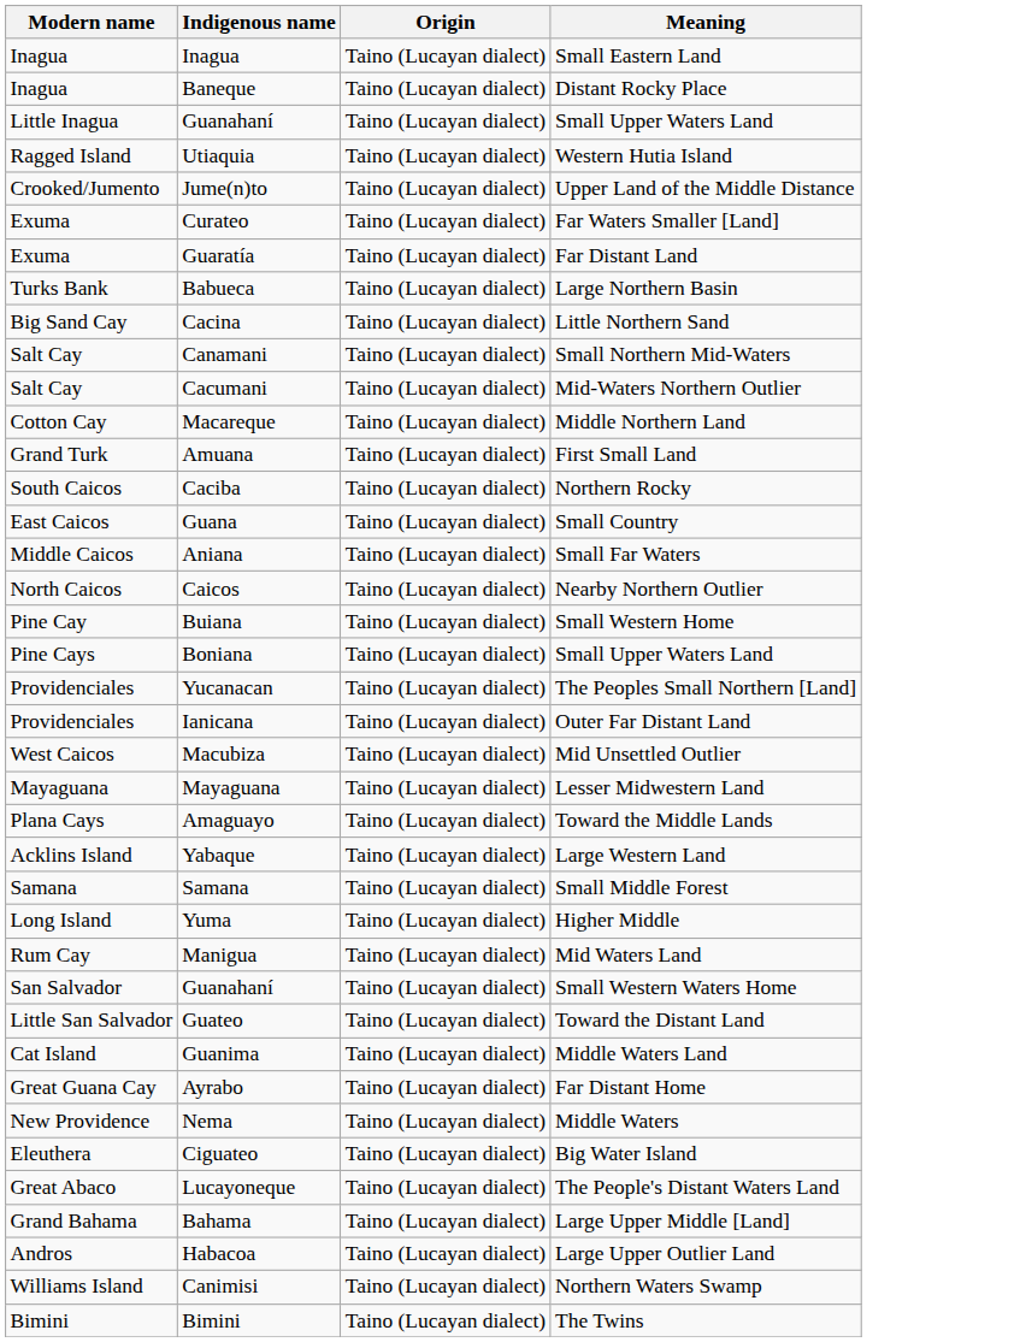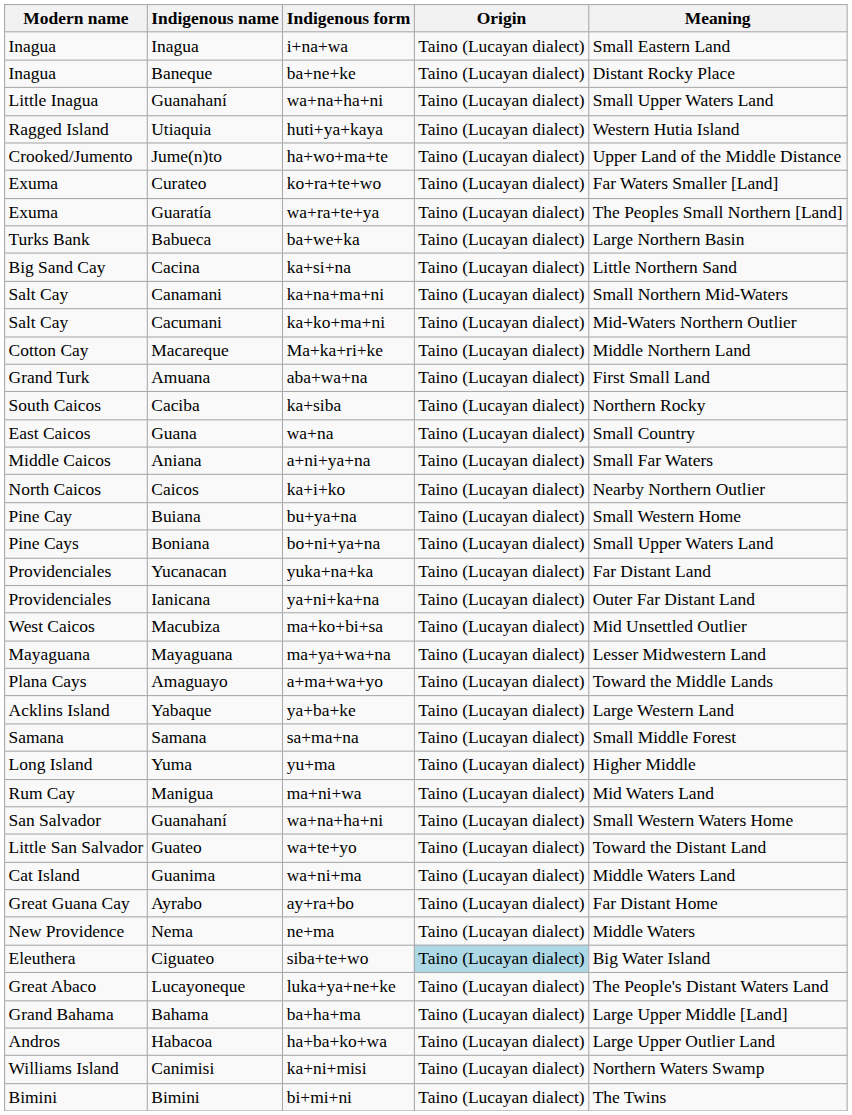 <table class="wikitable">
 <tr>
 <th>Modern name</th>
 <th>Indigenous name</th>
+<th>Indigenous form</th>
 <th>Origin</th>
 <th>Meaning</th>
 </tr>
 <tr>
 <td>Inagua</td>
 <td>Inagua</td>
+<td>i+na+wa</td>
 <td>Taino (Lucayan dialect)</td>
 <td>Small Eastern Land</td>
 </tr>
 <tr>
 <td>Inagua</td>
 <td>Baneque</td>
+<td>ba+ne+ke</td>
 <td>Taino (Lucayan dialect)</td>
 <td>Distant Rocky Place</td>
 </tr>
 <tr>
 <td>Little Inagua</td>
 <td>Guanahaní</td>
+<td>wa+na+ha+ni</td>
 <td>Taino (Lucayan dialect)</td>
 <td>Small Upper Waters Land</td>
 </tr>
 <tr>
 <td>Ragged Island</td>
 <td>Utiaquia</td>
+<td>huti+ya+kaya</td>
 <td>Taino (Lucayan dialect)</td>
 <td>Western Hutia Island</td>
 </tr>
 <tr>
 <td>Crooked/Jumento</td>
 <td>Jume(n)to</td>
+<td>ha+wo+ma+te</td>
 <td>Taino (Lucayan dialect)</td>
 <td>Upper Land of the Middle Distance</td>
 </tr>
 <tr>
 <td>Exuma</td>
 <td>Curateo</td>
+<td>ko+ra+te+wo</td>
 <td>Taino (Lucayan dialect)</td>
 <td>Far Waters Smaller [Land]</td>
 </tr>
 <tr>
 <td>Exuma</td>
 <td>Guaratía</td>
+<td>wa+ra+te+ya</td>
 <td>Taino (Lucayan dialect)</td>
-<td>Far Distant Land</td>
+<td>The Peoples Small Northern [Land]</td>
 </tr>
 <tr>
 <td>Turks Bank</td>
 <td>Babueca</td>
+<td>ba+we+ka</td>
 <td>Taino (Lucayan dialect)</td>
 <td>Large Northern Basin</td>
 </tr>
 <tr>
 <td>Big Sand Cay</td>
 <td>Cacina</td>
+<td>ka+si+na</td>
 <td>Taino (Lucayan dialect)</td>
 <td>Little Northern Sand</td>
 </tr>
 <tr>
 <td>Salt Cay</td>
 <td>Canamani</td>
+<td>ka+na+ma+ni</td>
 <td>Taino (Lucayan dialect)</td>
 <td>Small Northern Mid-Waters</td>
 </tr>
 <tr>
 <td>Salt Cay</td>
 <td>Cacumani</td>
+<td>ka+ko+ma+ni</td>
 <td>Taino (Lucayan dialect)</td>
 <td>Mid-Waters Northern Outlier</td>
 </tr>
 <tr>
 <td>Cotton Cay</td>
 <td>Macareque</td>
+<td>Ma+ka+ri+ke</td>
 <td>Taino (Lucayan dialect)</td>
 <td>Middle Northern Land</td>
 </tr>
 <tr>
 <td>Grand Turk</td>
 <td>Amuana</td>
+<td>aba+wa+na</td>
 <td>Taino (Lucayan dialect)</td>
 <td>First Small Land</td>
 </tr>
 <tr>
 <td>South Caicos</td>
 <td>Caciba</td>
+<td>ka+siba</td>
 <td>Taino (Lucayan dialect)</td>
 <td>Northern Rocky</td>
 </tr>
 <tr>
 <td>East Caicos</td>
 <td>Guana</td>
+<td>wa+na</td>
 <td>Taino (Lucayan dialect)</td>
 <td>Small Country</td>
 </tr>
 <tr>
 <td>Middle Caicos</td>
 <td>Aniana</td>
+<td>a+ni+ya+na</td>
 <td>Taino (Lucayan dialect)</td>
 <td>Small Far Waters</td>
 </tr>
 <tr>
 <td>North Caicos</td>
 <td>Caicos</td>
+<td>ka+i+ko</td>
 <td>Taino (Lucayan dialect)</td>
 <td>Nearby Northern Outlier</td>
 </tr>
 <tr>
 <td>Pine Cay</td>
 <td>Buiana</td>
+<td>bu+ya+na</td>
 <td>Taino (Lucayan dialect)</td>
 <td>Small Western Home</td>
 </tr>
 <tr>
 <td>Pine Cays</td>
 <td>Boniana</td>
+<td>bo+ni+ya+na</td>
 <td>Taino (Lucayan dialect)</td>
 <td>Small Upper Waters Land</td>
 </tr>
 <tr>
 <td>Providenciales</td>
 <td>Yucanacan</td>
+<td>yuka+na+ka</td>
 <td>Taino (Lucayan dialect)</td>
-<td>The Peoples Small Northern [Land]</td>
+<td>Far Distant Land</td>
 </tr>
 <tr>
 <td>Providenciales</td>
 <td>Ianicana</td>
+<td>ya+ni+ka+na</td>
 <td>Taino (Lucayan dialect)</td>
 <td>Outer Far Distant Land</td>
 </tr>
 <tr>
 <td>West Caicos</td>
 <td>Macubiza</td>
+<td>ma+ko+bi+sa</td>
 <td>Taino (Lucayan dialect)</td>
 <td>Mid Unsettled Outlier</td>
 </tr>
 <tr>
 <td>Mayaguana</td>
 <td>Mayaguana</td>
+<td>ma+ya+wa+na</td>
 <td>Taino (Lucayan dialect)</td>
 <td>Lesser Midwestern Land</td>
 </tr>
 <tr>
 <td>Plana Cays</td>
 <td>Amaguayo</td>
+<td>a+ma+wa+yo</td>
 <td>Taino (Lucayan dialect)</td>
 <td>Toward the Middle Lands</td>
 </tr>
 <tr>
 <td>Acklins Island</td>
 <td>Yabaque</td>
+<td>ya+ba+ke</td>
 <td>Taino (Lucayan dialect)</td>
 <td>Large Western Land</td>
 </tr>
 <tr>
 <td>Samana</td>
 <td>Samana</td>
+<td>sa+ma+na</td>
 <td>Taino (Lucayan dialect)</td>
 <td>Small Middle Forest</td>
 </tr>
 <tr>
 <td>Long Island</td>
 <td>Yuma</td>
+<td>yu+ma</td>
 <td>Taino (Lucayan dialect)</td>
 <td>Higher Middle</td>
 </tr>
 <tr>
 <td>Rum Cay</td>
 <td>Manigua</td>
+<td>ma+ni+wa</td>
 <td>Taino (Lucayan dialect)</td>
 <td>Mid Waters Land</td>
 </tr>
 <tr>
 <td>San Salvador</td>
 <td>Guanahaní</td>
+<td>wa+na+ha+ni</td>
 <td>Taino (Lucayan dialect)</td>
 <td>Small Western Waters Home</td>
 </tr>
 <tr>
 <td>Little San Salvador</td>
 <td>Guateo</td>
+<td>wa+te+yo</td>
 <td>Taino (Lucayan dialect)</td>
 <td>Toward the Distant Land</td>
 </tr>
 <tr>
 <td>Cat Island</td>
 <td>Guanima</td>
+<td>wa+ni+ma</td>
 <td>Taino (Lucayan dialect)</td>
 <td>Middle Waters Land</td>
 </tr>
 <tr>
 <td>Great Guana Cay</td>
 <td>Ayrabo</td>
+<td>ay+ra+bo</td>
 <td>Taino (Lucayan dialect)</td>
 <td>Far Distant Home</td>
 </tr>
 <tr>
 <td>New Providence</td>
 <td>Nema</td>
+<td>ne+ma</td>
 <td>Taino (Lucayan dialect)</td>
 <td>Middle Waters</td>
 </tr>
 <tr>
 <td>Eleuthera</td>
 <td>Ciguateo</td>
-<td>Taino (Lucayan dialect)</td>
+<td>siba+te+wo</td>
+<td style="background: lightblue;">Taino (Lucayan dialect)</td>
 <td>Big Water Island</td>
 </tr>
 <tr>
 <td>Great Abaco</td>
 <td>Lucayoneque</td>
+<td>luka+ya+ne+ke</td>
 <td>Taino (Lucayan dialect)</td>
 <td>The People's Distant Waters Land</td>
 </tr>
 <tr>
 <td>Grand Bahama</td>
 <td>Bahama</td>
+<td>ba+ha+ma</td>
 <td>Taino (Lucayan dialect)</td>
 <td>Large Upper Middle [Land]</td>
 </tr>
 <tr>
 <td>Andros</td>
 <td>Habacoa</td>
+<td>ha+ba+ko+wa</td>
 <td>Taino (Lucayan dialect)</td>
 <td>Large Upper Outlier Land</td>
 </tr>
 <tr>
 <td>Williams Island</td>
 <td>Canimisi</td>
+<td>ka+ni+misi</td>
 <td>Taino (Lucayan dialect)</td>
 <td>Northern Waters Swamp</td>
 </tr>
 <tr>
 <td>Bimini</td>
 <td>Bimini</td>
+<td>bi+mi+ni</td>
 <td>Taino (Lucayan dialect)</td>
 <td>The Twins</td>
 </tr>
 </table>
